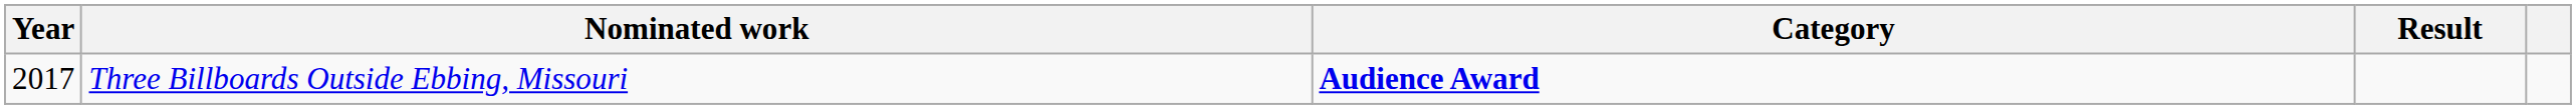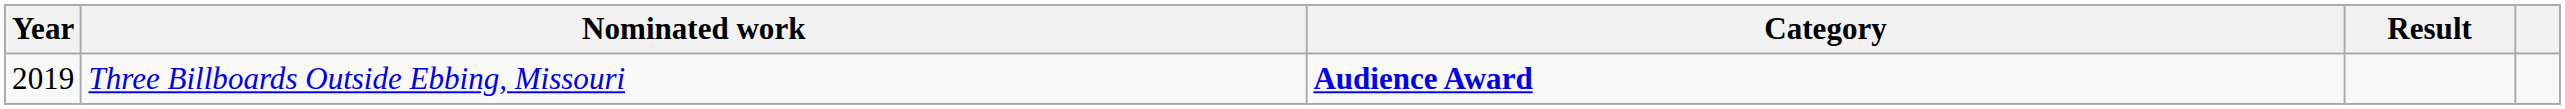 <table class="wikitable">
 <tr>
 <th scope="col" style="width:1em;">Year</th>
 <th scope="col" style="width:39em;">Nominated work</th>
 <th scope="col" style="width:33em;">Category</th>
 <th scope="col" style="width:5em;">Result</th>
 <th scope="col" style="width:1em;"></th>
 </tr>
 <tr>
-<td>2017</td>
+<td>2019</td>
 <td><em><a href='#'>Three Billboards Outside Ebbing, Missouri</a></em></td>
 <td><strong><a href='#'>Audience Award</a></strong></td>
 <td></td>
 <td style="text-align:center;"></td>
 </tr>
 </table>
